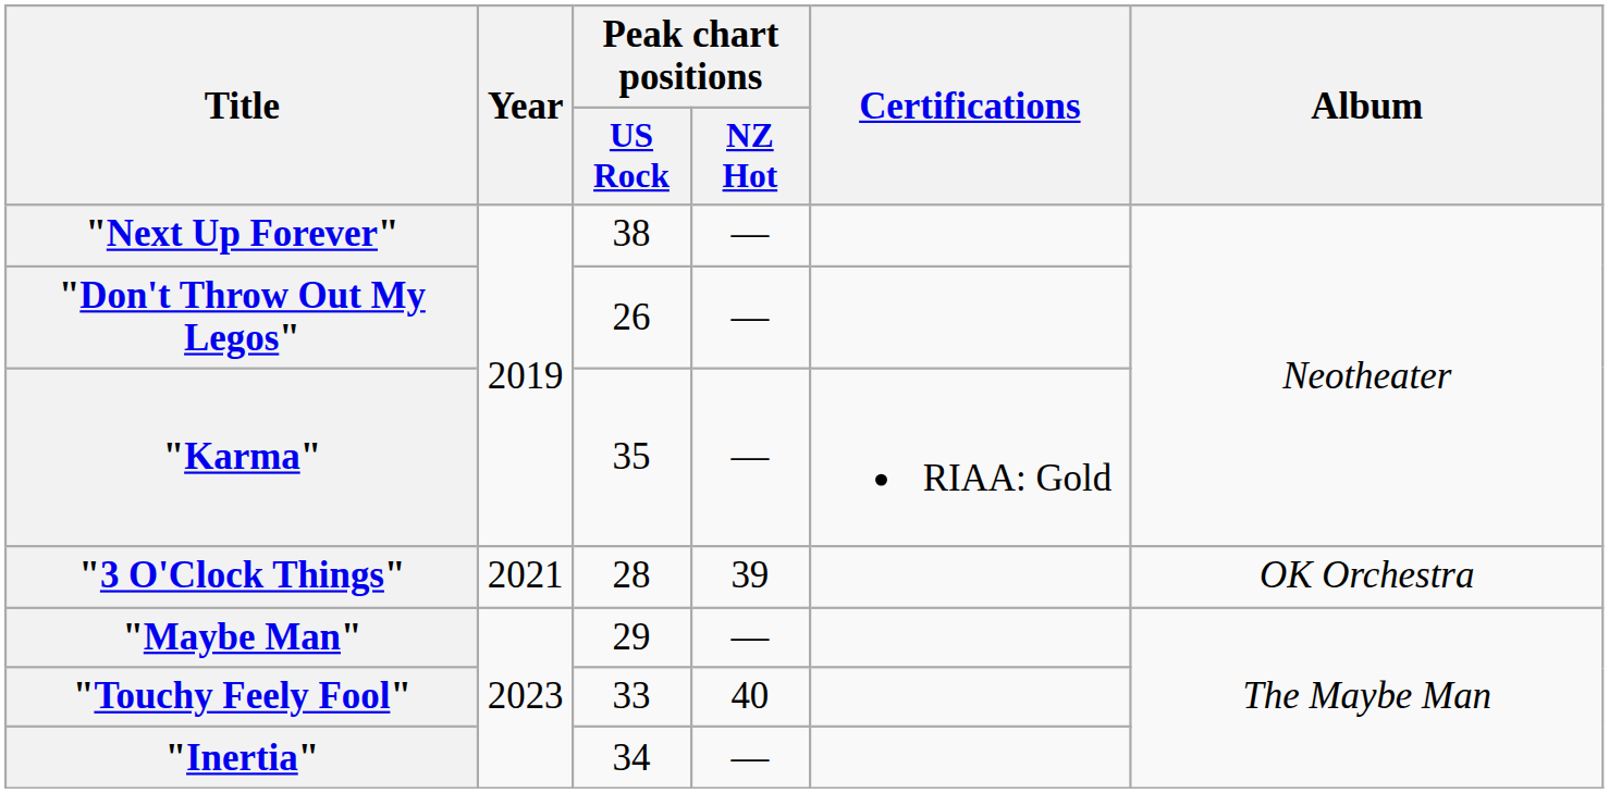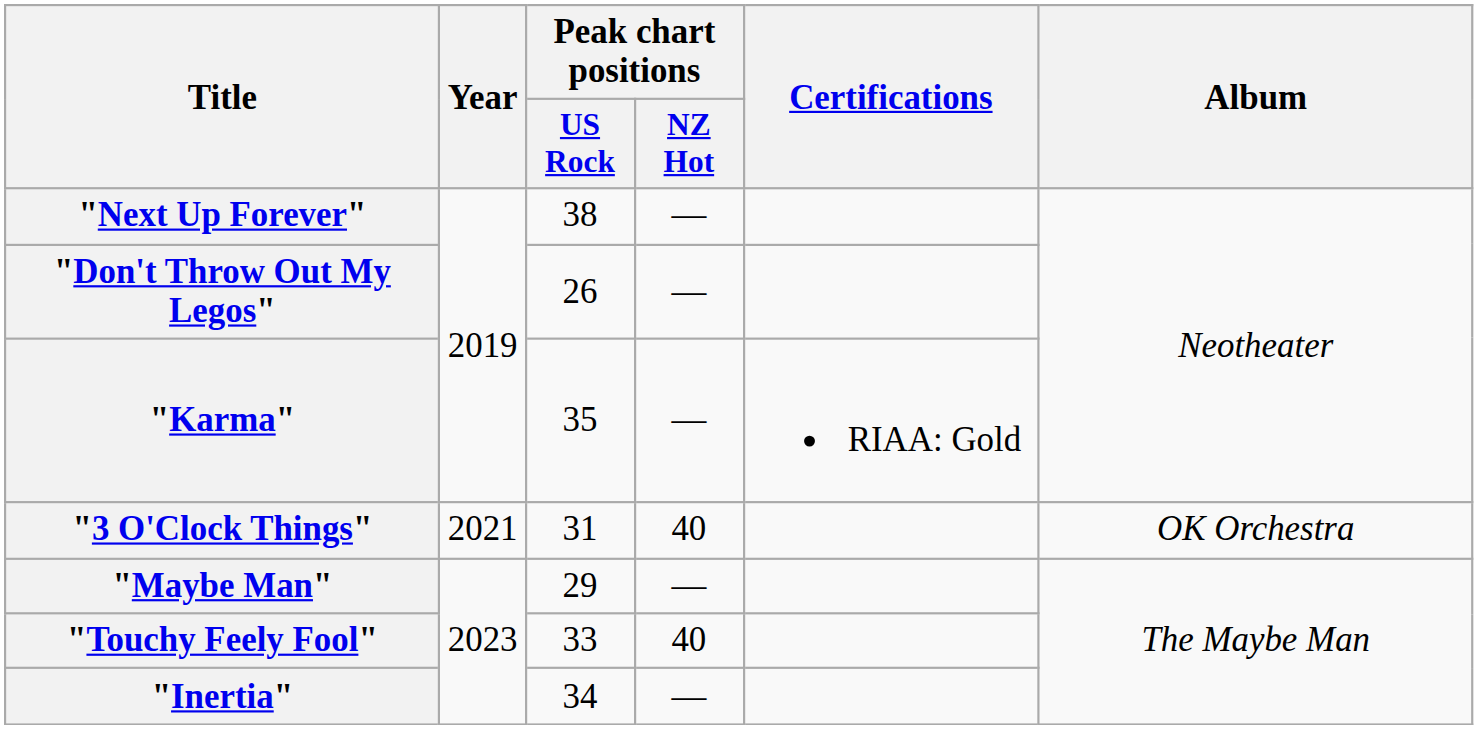 <table class="wikitable plainrowheaders" style="text-align:center;">
 <tr>
 <th scope="col" rowspan="2" style="width:12em;">Title</th>
 <th scope="col" rowspan="2" style="width:1em;">Year</th>
 <th scope="col" colspan="2">Peak chart positions</th>
 <th scope="col" rowspan="2" style="width:8em;"><a href='#'>Certifications</a></th>
 <th scope="col" rowspan="2" style="width:12em;">Album</th>
 </tr>
 <tr>
 <th scope="col" style="width:3em;font-size:90%;"><a href='#'>US<br>Rock</a><br></th>
 <th scope="col" style="width:3em;font-size:90%;"><a href='#'>NZ<br>Hot</a><br></th>
 </tr>
 <tr>
 <th scope="row">"<a href='#'>Next Up Forever</a>"</th>
 <td rowspan="3">2019</td>
 <td>38</td>
 <td>—</td>
 <td></td>
 <td rowspan="3"><em>Neotheater</em></td>
 </tr>
 <tr>
 <th scope="row">"<a href='#'>Don't Throw Out My Legos</a>"</th>
 <td>26</td>
 <td>—</td>
 <td></td>
 </tr>
 <tr>
 <th scope="row">"<a href='#'>Karma</a>"</th>
 <td>35</td>
 <td>—</td>
 <td><br><ul><li>RIAA: Gold</li></ul></td>
 </tr>
 <tr>
 <th scope="row">"<a href='#'>3 O'Clock Things</a>"</th>
 <td>2021</td>
-<td>28</td>
-<td>39</td>
+<td>31</td>
+<td>40</td>
 <td></td>
 <td><em>OK Orchestra</em></td>
 </tr>
 <tr>
 <th scope="row">"<a href='#'>Maybe Man</a>"</th>
 <td rowspan="3">2023</td>
 <td>29</td>
 <td>—</td>
 <td></td>
 <td rowspan="3"><em>The Maybe Man</em></td>
 </tr>
 <tr>
 <th scope="row">"<a href='#'>Touchy Feely Fool</a>"</th>
 <td>33</td>
 <td>40</td>
 <td></td>
 </tr>
 <tr>
 <th scope="row">"<a href='#'>Inertia</a>"</th>
 <td>34</td>
 <td>—</td>
 <td></td>
 </tr>
 </table>
